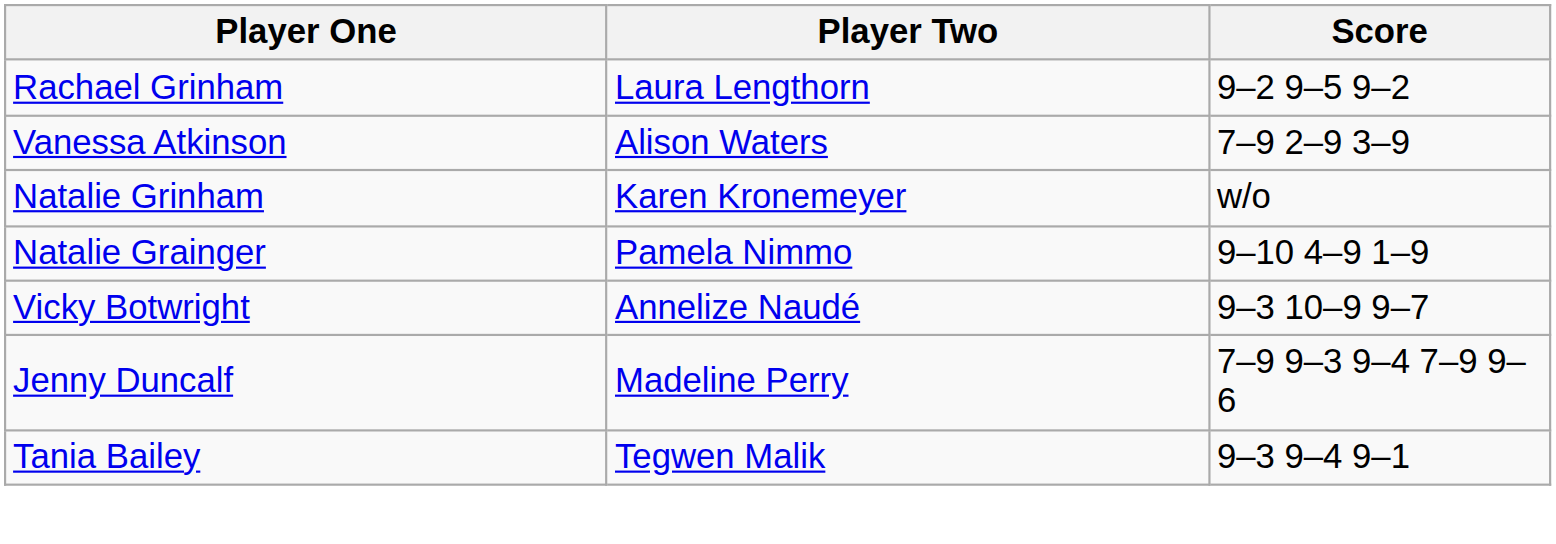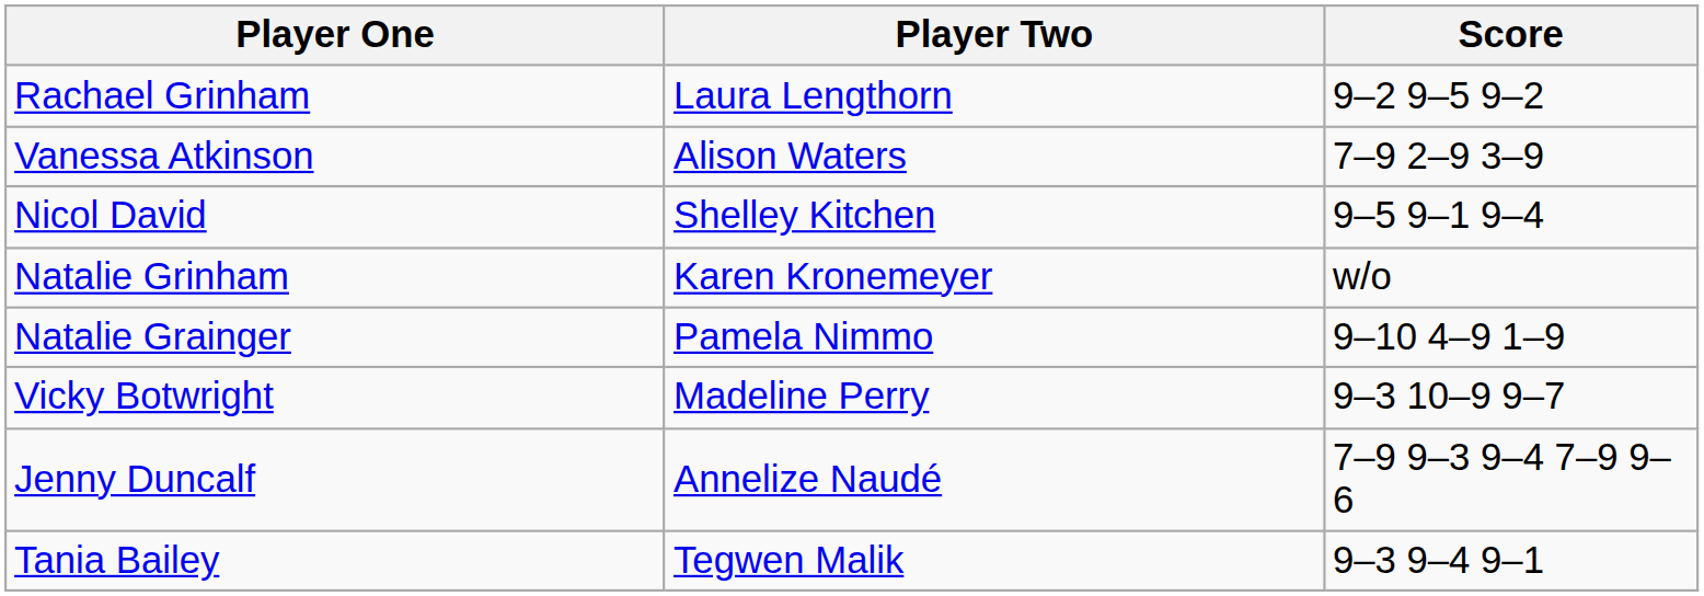 <table class="wikitable">
 <tr>
 <th width=270>Player One</th>
 <th width=270>Player Two</th>
 <th width=150>Score</th>
 </tr>
 <tr>
 <td> <a href='#'>Rachael Grinham</a></td>
 <td> <a href='#'>Laura Lengthorn</a></td>
 <td>9–2 9–5 9–2</td>
 </tr>
 <tr>
 <td> <a href='#'>Vanessa Atkinson</a></td>
 <td> <a href='#'>Alison Waters</a></td>
 <td>7–9 2–9 3–9</td>
 </tr>
 <tr>
+<td> <a href='#'>Nicol David</a></td>
+<td> <a href='#'>Shelley Kitchen</a></td>
+<td>9–5 9–1 9–4</td>
+</tr>
+<tr>
 <td> <a href='#'>Natalie Grinham</a></td>
 <td> <a href='#'>Karen Kronemeyer</a></td>
 <td>w/o</td>
 </tr>
 <tr>
 <td> <a href='#'>Natalie Grainger</a></td>
 <td> <a href='#'>Pamela Nimmo</a></td>
 <td>9–10 4–9 1–9</td>
 </tr>
 <tr>
 <td> <a href='#'>Vicky Botwright</a></td>
-<td> <a href='#'>Annelize Naudé</a></td>
+<td> <a href='#'>Madeline Perry</a></td>
 <td>9–3 10–9 9–7</td>
 </tr>
 <tr>
 <td> <a href='#'>Jenny Duncalf</a></td>
-<td> <a href='#'>Madeline Perry</a></td>
+<td> <a href='#'>Annelize Naudé</a></td>
 <td>7–9 9–3 9–4 7–9 9–6</td>
 </tr>
 <tr>
 <td> <a href='#'>Tania Bailey</a></td>
 <td> <a href='#'>Tegwen Malik</a></td>
 <td>9–3 9–4 9–1</td>
 </tr>
 </table>
